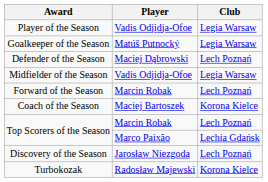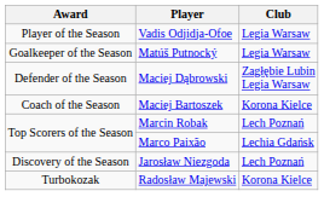 <table class="wikitable" style="text-align:center">
 <tr>
 <th>Award</th>
 <th>Player</th>
 <th>Club</th>
 </tr>
 <tr>
 <td>Player of the Season</td>
 <td align="left"> <a href='#'>Vadis Odjidja-Ofoe</a></td>
 <td align="left"><a href='#'>Legia Warsaw</a></td>
 </tr>
 <tr>
 <td>Goalkeeper of the Season</td>
 <td align="left"> <a href='#'>Matúš Putnocký</a></td>
 <td align="left"><a href='#'>Legia Warsaw</a></td>
 </tr>
 <tr>
 <td>Defender of the Season</td>
 <td align="left"> <a href='#'>Maciej Dąbrowski</a></td>
-<td align="left"><a href='#'>Lech Poznań</a></td>
-</tr>
-<tr>
-<td>Midfielder of the Season</td>
-<td align="left"> <a href='#'>Vadis Odjidja-Ofoe</a></td>
-<td align="left"><a href='#'>Legia Warsaw</a></td>
-</tr>
-<tr>
-<td>Forward of the Season</td>
-<td align="left"> <a href='#'>Marcin Robak</a></td>
-<td align="left"><a href='#'>Lech Poznań</a></td>
+<td align="left"><a href='#'>Zagłębie Lubin</a><br><a href='#'>Legia Warsaw</a></td>
 </tr>
 <tr>
 <td>Coach of the Season</td>
 <td align="left"> <a href='#'>Maciej Bartoszek</a></td>
 <td align="left"><a href='#'>Korona Kielce</a></td>
 </tr>
 <tr>
 <td rowspan="2">Top Scorers of the Season</td>
 <td align="left"> <a href='#'>Marcin Robak</a></td>
 <td align="left"><a href='#'>Lech Poznań</a></td>
 </tr>
 <tr>
 <td align="left"> <a href='#'>Marco Paixão</a></td>
 <td align="left"><a href='#'>Lechia Gdańsk</a></td>
 </tr>
 <tr>
 <td>Discovery of the Season</td>
 <td align="left"> <a href='#'>Jarosław Niezgoda</a></td>
 <td align="left"><a href='#'>Lech Poznań</a></td>
 </tr>
 <tr>
 <td>Turbokozak</td>
 <td align="left"> <a href='#'>Radosław Majewski</a></td>
 <td align="left"><a href='#'>Korona Kielce</a></td>
 </tr>
 </table>
